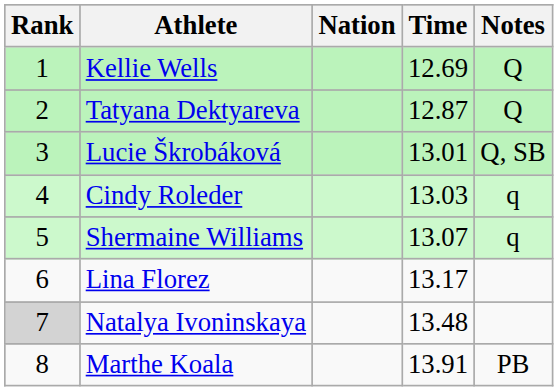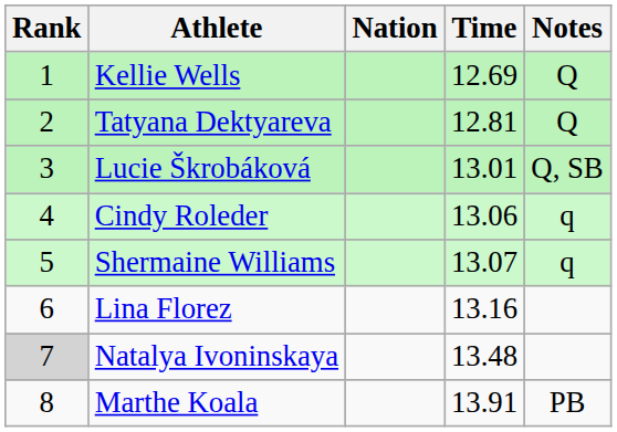 <table class="wikitable sortable" style="text-align:center">
 <tr>
 <th>Rank</th>
 <th>Athlete</th>
 <th>Nation</th>
 <th>Time</th>
 <th>Notes</th>
 </tr>
 <tr bgcolor=bbf3bb>
 <td>1</td>
 <td align=left><a href='#'>Kellie Wells</a></td>
 <td align=left></td>
 <td>12.69</td>
 <td>Q</td>
 </tr>
 <tr bgcolor=bbf3bb>
 <td>2</td>
 <td align=left><a href='#'>Tatyana Dektyareva</a></td>
 <td align=left></td>
-<td>12.87</td>
+<td>12.81</td>
 <td>Q</td>
 </tr>
 <tr bgcolor=bbf3bb>
 <td>3</td>
 <td align=left><a href='#'>Lucie Škrobáková</a></td>
 <td align=left></td>
 <td>13.01</td>
 <td>Q, SB</td>
 </tr>
 <tr bgcolor=ccf9cc>
 <td>4</td>
 <td align=left><a href='#'>Cindy Roleder</a></td>
 <td align=left></td>
-<td>13.03</td>
+<td>13.06</td>
 <td>q</td>
 </tr>
 <tr bgcolor=ccf9cc>
 <td>5</td>
 <td align=left><a href='#'>Shermaine Williams</a></td>
 <td align=left></td>
 <td>13.07</td>
 <td>q</td>
 </tr>
 <tr>
 <td>6</td>
 <td align=left><a href='#'>Lina Florez</a></td>
 <td align=left></td>
-<td>13.17</td>
+<td>13.16</td>
 <td></td>
 </tr>
 <tr>
 <td style="background: lightgrey;">7</td>
 <td align=left><a href='#'>Natalya Ivoninskaya</a></td>
 <td align=left></td>
 <td>13.48</td>
 <td></td>
 </tr>
 <tr>
 <td>8</td>
 <td align=left><a href='#'>Marthe Koala</a></td>
 <td align=left></td>
 <td>13.91</td>
 <td>PB</td>
 </tr>
 </table>
